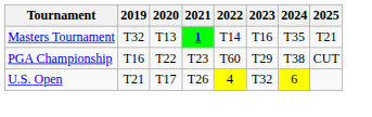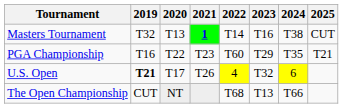 <table class="wikitable" style="font-size:95%;text-align:center;">
 <tr>
 <th>Tournament</th>
 <th>2019</th>
 <th>2020</th>
 <th>2021</th>
 <th>2022</th>
 <th>2023</th>
 <th>2024</th>
 <th>2025</th>
 </tr>
 <tr>
 <td align=left><a href='#'>Masters Tournament</a></td>
 <td>T32</td>
 <td>T13</td>
 <td style="background:lime;"><strong><a href='#'>1</a></strong></td>
 <td>T14</td>
 <td>T16</td>
-<td>T35</td>
-<td>T21</td>
+<td>T38</td>
+<td>CUT</td>
 </tr>
 <tr>
 <td align=left><a href='#'>PGA Championship</a></td>
 <td>T16</td>
 <td>T22</td>
 <td>T23</td>
 <td>T60</td>
 <td>T29</td>
-<td>T38</td>
-<td>CUT</td>
+<td>T35</td>
+<td>T21</td>
 </tr>
 <tr>
 <td align=left><a href='#'>U.S. Open</a></td>
-<td>T21</td>
+<td><strong>T21</strong></td>
 <td>T17</td>
 <td>T26</td>
 <td style="background:yellow;">4</td>
 <td>T32</td>
 <td style="background:yellow;">6</td>
 <td></td>
 </tr>
+<tr>
+<td align=left><a href='#'>The Open Championship</a></td>
+<td>CUT</td>
+<td style="background:#eeeeee;">NT</td>
+<td style="background:#eeeeee;"></td>
+<td>T68</td>
+<td>T13</td>
+<td>T66</td>
+<td></td>
+</tr>
 </table>
